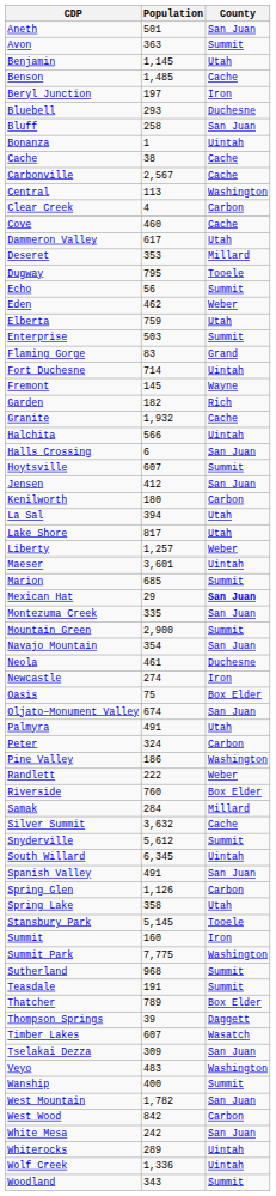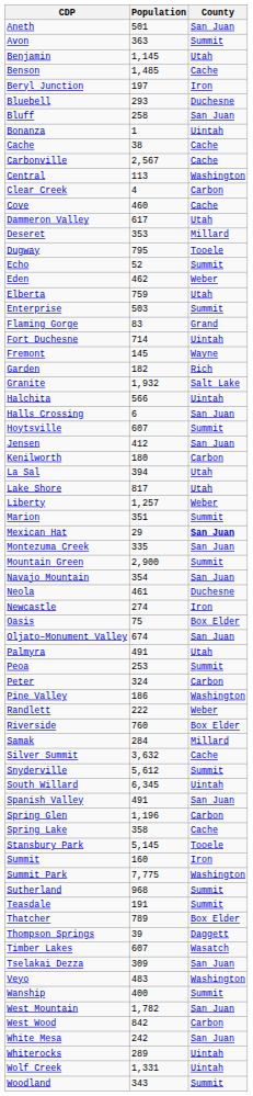 <table class="wikitable sortable">
 <tr>
 <th>CDP</th>
 <th>Population</th>
 <th>County</th>
 </tr>
 <tr>
 <td><a href='#'>Aneth</a></td>
 <td>501</td>
 <td><a href='#'>San Juan</a></td>
 </tr>
 <tr>
 <td><a href='#'>Avon</a></td>
 <td>363</td>
 <td><a href='#'>Summit</a></td>
 </tr>
 <tr>
 <td><a href='#'>Benjamin</a></td>
 <td>1,145</td>
 <td><a href='#'>Utah</a></td>
 </tr>
 <tr>
 <td><a href='#'>Benson</a></td>
 <td>1,485</td>
 <td><a href='#'>Cache</a></td>
 </tr>
 <tr>
 <td><a href='#'>Beryl Junction</a></td>
 <td>197</td>
 <td><a href='#'>Iron</a></td>
 </tr>
 <tr>
 <td><a href='#'>Bluebell</a></td>
 <td>293</td>
 <td><a href='#'>Duchesne</a></td>
 </tr>
 <tr>
 <td><a href='#'>Bluff</a></td>
 <td>258</td>
 <td><a href='#'>San Juan</a></td>
 </tr>
 <tr>
 <td><a href='#'>Bonanza</a></td>
 <td>1</td>
 <td><a href='#'>Uintah</a></td>
 </tr>
 <tr>
 <td><a href='#'>Cache</a></td>
 <td>38</td>
 <td><a href='#'>Cache</a></td>
 </tr>
 <tr>
 <td><a href='#'>Carbonville</a></td>
 <td>2,567</td>
 <td><a href='#'>Cache</a></td>
 </tr>
 <tr>
 <td><a href='#'>Central</a></td>
 <td>113</td>
 <td><a href='#'>Washington</a></td>
 </tr>
 <tr>
 <td><a href='#'>Clear Creek</a></td>
 <td>4</td>
 <td><a href='#'>Carbon</a></td>
 </tr>
 <tr>
 <td><a href='#'>Cove</a></td>
 <td>460</td>
 <td><a href='#'>Cache</a></td>
 </tr>
 <tr>
 <td><a href='#'>Dammeron Valley</a></td>
 <td>617</td>
 <td><a href='#'>Utah</a></td>
 </tr>
 <tr>
 <td><a href='#'>Deseret</a></td>
 <td>353</td>
 <td><a href='#'>Millard</a></td>
 </tr>
 <tr>
 <td><a href='#'>Dugway</a></td>
 <td>795</td>
 <td><a href='#'>Tooele</a></td>
 </tr>
 <tr>
 <td><a href='#'>Echo</a></td>
-<td>56</td>
+<td>52</td>
 <td><a href='#'>Summit</a></td>
 </tr>
 <tr>
 <td><a href='#'>Eden</a></td>
 <td>462</td>
 <td><a href='#'>Weber</a></td>
 </tr>
 <tr>
 <td><a href='#'>Elberta</a></td>
 <td>759</td>
 <td><a href='#'>Utah</a></td>
 </tr>
 <tr>
 <td><a href='#'>Enterprise</a></td>
 <td>503</td>
 <td><a href='#'>Summit</a></td>
 </tr>
 <tr>
 <td><a href='#'>Flaming Gorge</a></td>
 <td>83</td>
 <td><a href='#'>Grand</a></td>
 </tr>
 <tr>
 <td><a href='#'>Fort Duchesne</a></td>
 <td>714</td>
 <td><a href='#'>Uintah</a></td>
 </tr>
 <tr>
 <td><a href='#'>Fremont</a></td>
 <td>145</td>
 <td><a href='#'>Wayne</a></td>
 </tr>
 <tr>
 <td><a href='#'>Garden</a></td>
 <td>182</td>
 <td><a href='#'>Rich</a></td>
 </tr>
 <tr>
 <td><a href='#'>Granite</a></td>
 <td>1,932</td>
-<td><a href='#'>Cache</a></td>
+<td><a href='#'>Salt Lake</a></td>
 </tr>
 <tr>
 <td><a href='#'>Halchita</a></td>
 <td>566</td>
 <td><a href='#'>Uintah</a></td>
 </tr>
 <tr>
 <td><a href='#'>Halls Crossing</a></td>
 <td>6</td>
 <td><a href='#'>San Juan</a></td>
 </tr>
 <tr>
 <td><a href='#'>Hoytsville</a></td>
 <td>607</td>
 <td><a href='#'>Summit</a></td>
 </tr>
 <tr>
 <td><a href='#'>Jensen</a></td>
 <td>412</td>
 <td><a href='#'>San Juan</a></td>
 </tr>
 <tr>
 <td><a href='#'>Kenilworth</a></td>
 <td>180</td>
 <td><a href='#'>Carbon</a></td>
 </tr>
 <tr>
 <td><a href='#'>La Sal</a></td>
 <td>394</td>
 <td><a href='#'>Utah</a></td>
 </tr>
 <tr>
 <td><a href='#'>Lake Shore</a></td>
 <td>817</td>
 <td><a href='#'>Utah</a></td>
 </tr>
 <tr>
 <td><a href='#'>Liberty</a></td>
 <td>1,257</td>
 <td><a href='#'>Weber</a></td>
 </tr>
 <tr>
-<td><a href='#'>Maeser</a></td>
-<td>3,601</td>
-<td><a href='#'>Uintah</a></td>
-</tr>
-<tr>
 <td><a href='#'>Marion</a></td>
-<td>685</td>
+<td>351</td>
 <td><a href='#'>Summit</a></td>
 </tr>
 <tr>
 <td><a href='#'>Mexican Hat</a></td>
 <td>29</td>
 <td><strong><a href='#'>San Juan</a></strong></td>
 </tr>
 <tr>
 <td><a href='#'>Montezuma Creek</a></td>
 <td>335</td>
 <td><a href='#'>San Juan</a></td>
 </tr>
 <tr>
 <td><a href='#'>Mountain Green</a></td>
 <td>2,900</td>
 <td><a href='#'>Summit</a></td>
 </tr>
 <tr>
 <td><a href='#'>Navajo Mountain</a></td>
 <td>354</td>
 <td><a href='#'>San Juan</a></td>
 </tr>
 <tr>
 <td><a href='#'>Neola</a></td>
 <td>461</td>
 <td><a href='#'>Duchesne</a></td>
 </tr>
 <tr>
 <td><a href='#'>Newcastle</a></td>
 <td>274</td>
 <td><a href='#'>Iron</a></td>
 </tr>
 <tr>
 <td><a href='#'>Oasis</a></td>
 <td>75</td>
 <td><a href='#'>Box Elder</a></td>
 </tr>
 <tr>
 <td><a href='#'>Oljato–Monument Valley</a></td>
 <td>674</td>
 <td><a href='#'>San Juan</a></td>
 </tr>
 <tr>
 <td><a href='#'>Palmyra</a></td>
 <td>491</td>
 <td><a href='#'>Utah</a></td>
 </tr>
 <tr>
+<td><a href='#'>Peoa</a></td>
+<td>253</td>
+<td><a href='#'>Summit</a></td>
+</tr>
+<tr>
 <td><a href='#'>Peter</a></td>
 <td>324</td>
 <td><a href='#'>Carbon</a></td>
 </tr>
 <tr>
 <td><a href='#'>Pine Valley</a></td>
 <td>186</td>
 <td><a href='#'>Washington</a></td>
 </tr>
 <tr>
 <td><a href='#'>Randlett</a></td>
 <td>222</td>
 <td><a href='#'>Weber</a></td>
 </tr>
 <tr>
 <td><a href='#'>Riverside</a></td>
 <td>760</td>
 <td><a href='#'>Box Elder</a></td>
 </tr>
 <tr>
 <td><a href='#'>Samak</a></td>
 <td>284</td>
 <td><a href='#'>Millard</a></td>
 </tr>
 <tr>
 <td><a href='#'>Silver Summit</a></td>
 <td>3,632</td>
 <td><a href='#'>Cache</a></td>
 </tr>
 <tr>
 <td><a href='#'>Snyderville</a></td>
 <td>5,612</td>
 <td><a href='#'>Summit</a></td>
 </tr>
 <tr>
 <td><a href='#'>South Willard</a></td>
 <td>6,345</td>
 <td><a href='#'>Uintah</a></td>
 </tr>
 <tr>
 <td><a href='#'>Spanish Valley</a></td>
 <td>491</td>
 <td><a href='#'>San Juan</a></td>
 </tr>
 <tr>
 <td><a href='#'>Spring Glen</a></td>
-<td>1,126</td>
+<td>1,196</td>
 <td><a href='#'>Carbon</a></td>
 </tr>
 <tr>
 <td><a href='#'>Spring Lake</a></td>
 <td>358</td>
-<td><a href='#'>Utah</a></td>
+<td><a href='#'>Cache</a></td>
 </tr>
 <tr>
 <td><a href='#'>Stansbury Park</a></td>
 <td>5,145</td>
 <td><a href='#'>Tooele</a></td>
 </tr>
 <tr>
 <td><a href='#'>Summit</a></td>
 <td>160</td>
 <td><a href='#'>Iron</a></td>
 </tr>
 <tr>
 <td><a href='#'>Summit Park</a></td>
 <td>7,775</td>
 <td><a href='#'>Washington</a></td>
 </tr>
 <tr>
 <td><a href='#'>Sutherland</a></td>
 <td>968</td>
 <td><a href='#'>Summit</a></td>
 </tr>
 <tr>
 <td><a href='#'>Teasdale</a></td>
 <td>191</td>
 <td><a href='#'>Summit</a></td>
 </tr>
 <tr>
 <td><a href='#'>Thatcher</a></td>
 <td>789</td>
 <td><a href='#'>Box Elder</a></td>
 </tr>
 <tr>
 <td><a href='#'>Thompson Springs</a></td>
 <td>39</td>
 <td><a href='#'>Daggett</a></td>
 </tr>
 <tr>
 <td><a href='#'>Timber Lakes</a></td>
 <td>607</td>
 <td><a href='#'>Wasatch</a></td>
 </tr>
 <tr>
 <td><a href='#'>Tselakai Dezza</a></td>
 <td>309</td>
 <td><a href='#'>San Juan</a></td>
 </tr>
 <tr>
 <td><a href='#'>Veyo</a></td>
 <td>483</td>
 <td><a href='#'>Washington</a></td>
 </tr>
 <tr>
 <td><a href='#'>Wanship</a></td>
 <td>400</td>
 <td><a href='#'>Summit</a></td>
 </tr>
 <tr>
 <td><a href='#'>West Mountain</a></td>
 <td>1,782</td>
 <td><a href='#'>San Juan</a></td>
 </tr>
 <tr>
 <td><a href='#'>West Wood</a></td>
 <td>842</td>
 <td><a href='#'>Carbon</a></td>
 </tr>
 <tr>
 <td><a href='#'>White Mesa</a></td>
 <td>242</td>
 <td><a href='#'>San Juan</a></td>
 </tr>
 <tr>
 <td><a href='#'>Whiterocks</a></td>
 <td>289</td>
 <td><a href='#'>Uintah</a></td>
 </tr>
 <tr>
 <td><a href='#'>Wolf Creek</a></td>
-<td>1,336</td>
+<td>1,331</td>
 <td><a href='#'>Uintah</a></td>
 </tr>
 <tr>
 <td><a href='#'>Woodland</a></td>
 <td>343</td>
 <td><a href='#'>Summit</a></td>
 </tr>
 </table>
